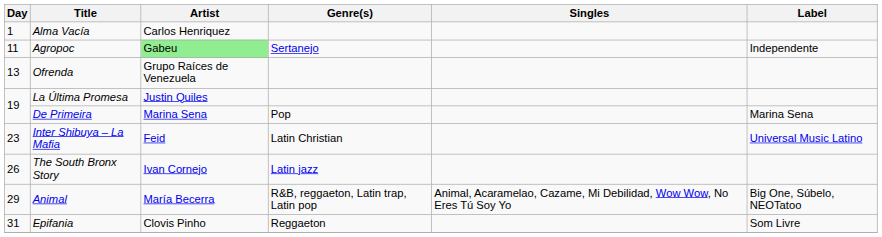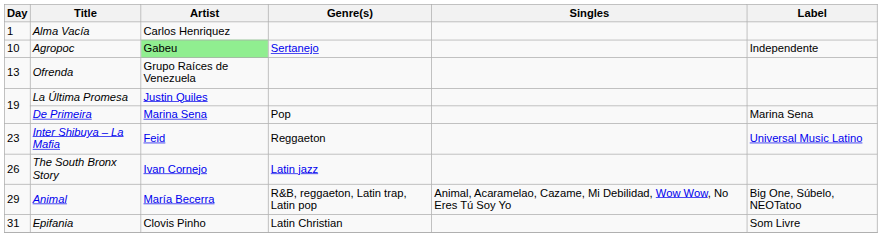 <table class="wikitable sortable" style="text-align: left;">
 <tr>
 <th>Day</th>
 <th>Title</th>
 <th>Artist</th>
 <th>Genre(s)</th>
 <th>Singles</th>
 <th>Label</th>
 </tr>
 <tr>
 <td rowspan="1">1</td>
 <td><em>Alma Vacía</em></td>
 <td>Carlos Henriquez</td>
 <td></td>
 <td></td>
 <td></td>
 </tr>
 <tr>
-<td rowspan="1">11</td>
+<td rowspan="1">10</td>
 <td><em>Agropoc</em></td>
 <td style="background: lightgreen;">Gabeu</td>
 <td><a href='#'>Sertanejo</a></td>
 <td></td>
 <td>Independente</td>
 </tr>
 <tr>
 <td rowspan="1">13</td>
 <td><em>Ofrenda</em></td>
 <td>Grupo Raíces de Venezuela</td>
 <td></td>
 <td></td>
 <td></td>
 </tr>
 <tr>
 <td rowspan="2">19</td>
 <td><em>La Última Promesa</em></td>
 <td><a href='#'>Justin Quiles</a></td>
 <td></td>
 <td></td>
 <td></td>
 </tr>
 <tr>
 <td><em><a href='#'>De Primeira</a></em></td>
 <td><a href='#'>Marina Sena</a></td>
 <td>Pop</td>
 <td></td>
 <td>Marina Sena</td>
 </tr>
 <tr>
 <td rowspan="1">23</td>
 <td><em><a href='#'>Inter Shibuya – La Mafia</a></em></td>
 <td><a href='#'>Feid</a></td>
-<td>Latin Christian</td>
+<td>Reggaeton</td>
 <td></td>
 <td><a href='#'>Universal Music Latino</a></td>
 </tr>
 <tr>
 <td rowspan="1">26</td>
 <td><em>The South Bronx Story</em></td>
 <td><a href='#'>Ivan Cornejo</a></td>
 <td><a href='#'>Latin jazz</a></td>
 <td></td>
 <td></td>
 </tr>
 <tr>
 <td rowspan="1">29</td>
 <td><em><a href='#'>Animal</a></em></td>
 <td><a href='#'>María Becerra</a></td>
 <td>R&B, reggaeton, Latin trap, Latin pop</td>
 <td>Animal, Acaramelao, Cazame, Mi Debilidad, <a href='#'>Wow Wow</a>, No Eres Tú Soy Yo</td>
 <td>Big One, Súbelo, NEOTatoo</td>
 </tr>
 <tr>
 <td rowspan="1">31</td>
 <td><em>Epifania</em></td>
 <td>Clovis Pinho</td>
-<td>Reggaeton</td>
+<td>Latin Christian</td>
 <td></td>
 <td>Som Livre</td>
 </tr>
 <tr>
 </tr>
 </table>
